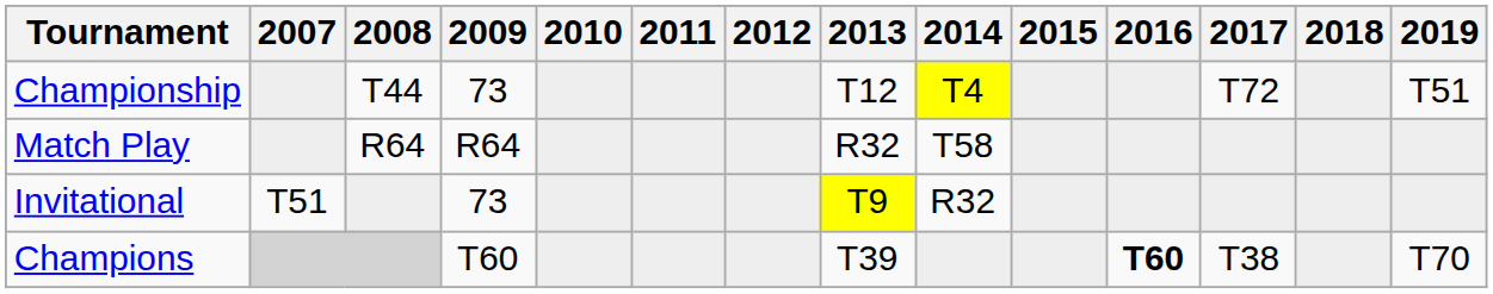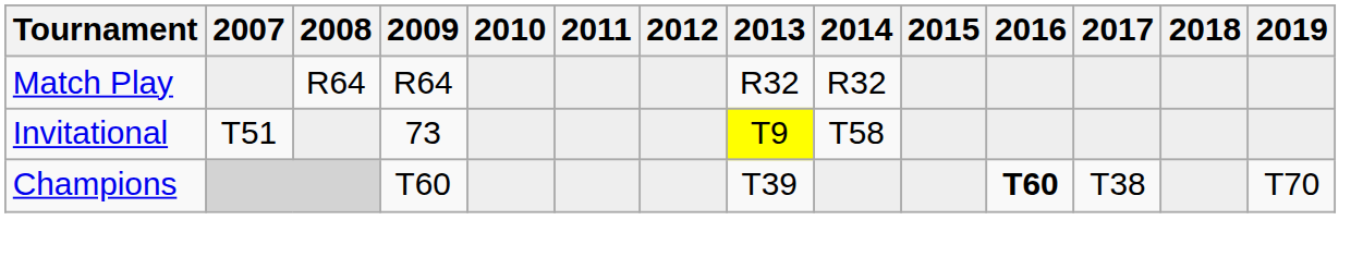 <table class="wikitable" style="text-align:center;">
 <tr>
 <th>Tournament</th>
 <th>2007</th>
 <th>2008</th>
 <th>2009</th>
 <th>2010</th>
 <th>2011</th>
 <th>2012</th>
 <th>2013</th>
 <th>2014</th>
 <th>2015</th>
 <th>2016</th>
 <th>2017</th>
 <th>2018</th>
 <th>2019</th>
 </tr>
 <tr>
-<td align="left"><a href='#'>Championship</a></td>
-<td style="background:#eeeeee;"></td>
-<td>T44</td>
-<td>73</td>
-<td style="background:#eeeeee;"></td>
-<td style="background:#eeeeee;"></td>
-<td style="background:#eeeeee;"></td>
-<td>T12</td>
-<td style="background:yellow;">T4</td>
-<td style="background:#eeeeee;"></td>
-<td style="background:#eeeeee;"></td>
-<td>T72</td>
-<td style="background:#eeeeee;"></td>
-<td>T51</td>
-</tr>
-<tr>
 <td align="left"><a href='#'>Match Play</a></td>
 <td style="background:#eeeeee;"></td>
 <td>R64</td>
 <td>R64</td>
 <td style="background:#eeeeee;"></td>
 <td style="background:#eeeeee;"></td>
 <td style="background:#eeeeee;"></td>
 <td>R32</td>
-<td>T58</td>
+<td>R32</td>
 <td style="background:#eeeeee;"></td>
 <td style="background:#eeeeee;"></td>
 <td style="background:#eeeeee;"></td>
 <td style="background:#eeeeee;"></td>
 <td style="background:#eeeeee;"></td>
 </tr>
 <tr>
 <td align="left"><a href='#'>Invitational</a></td>
 <td>T51</td>
 <td style="background:#eeeeee;"></td>
 <td>73</td>
 <td style="background:#eeeeee;"></td>
 <td style="background:#eeeeee;"></td>
 <td style="background:#eeeeee;"></td>
 <td style="background:yellow;">T9</td>
-<td>R32</td>
+<td>T58</td>
 <td style="background:#eeeeee;"></td>
 <td style="background:#eeeeee;"></td>
 <td style="background:#eeeeee;"></td>
 <td style="background:#eeeeee;"></td>
 <td style="background:#eeeeee;"></td>
 </tr>
 <tr>
 <td align="left"><a href='#'>Champions</a></td>
 <td style="background:#D3D3D3;" colspan=2></td>
 <td>T60</td>
 <td style="background:#eeeeee;"></td>
 <td style="background:#eeeeee;"></td>
 <td style="background:#eeeeee;"></td>
 <td>T39</td>
 <td style="background:#eeeeee;"></td>
 <td style="background:#eeeeee;"></td>
 <td><strong>T60</strong></td>
 <td>T38</td>
 <td style="background:#eeeeee;"></td>
 <td>T70</td>
 </tr>
 </table>
